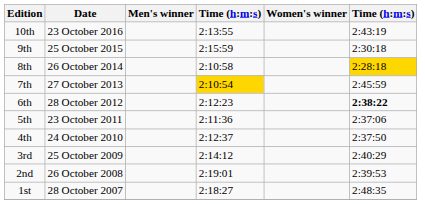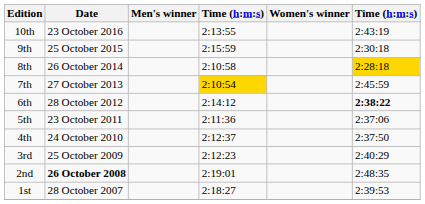 <table class="wikitable sortable">
 <tr>
 <th class="unsortable">Edition</th>
 <th class="unsortable">Date</th>
 <th>Men's winner</th>
 <th>Time (<a href='#'>h</a>:<a href='#'>m</a>:<a href='#'>s</a>)</th>
 <th>Women's winner</th>
 <th>Time  (<a href='#'>h</a>:<a href='#'>m</a>:<a href='#'>s</a>)</th>
 </tr>
 <tr>
 <td align="center">10th</td>
 <td>23 October 2016</td>
 <td></td>
 <td>2:13:55</td>
 <td></td>
 <td>2:43:19</td>
 </tr>
 <tr>
 <td align="center">9th</td>
 <td>25 October 2015</td>
 <td></td>
 <td>2:15:59</td>
 <td></td>
 <td>2:30:18</td>
 </tr>
 <tr>
 <td align="center">8th</td>
 <td>26 October 2014</td>
 <td></td>
 <td>2:10:58</td>
 <td></td>
 <td bgcolor=gold>2:28:18</td>
 </tr>
 <tr>
 <td align="center">7th</td>
 <td>27 October 2013</td>
 <td></td>
 <td bgcolor=gold>2:10:54</td>
 <td></td>
 <td>2:45:59</td>
 </tr>
 <tr>
 <td align="center">6th</td>
 <td>28 October 2012</td>
 <td></td>
-<td>2:12:23</td>
+<td>2:14:12</td>
 <td></td>
 <td><strong>2:38:22</strong></td>
 </tr>
 <tr>
 <td align="center">5th</td>
 <td>23 October 2011</td>
 <td></td>
 <td>2:11:36</td>
 <td></td>
 <td>2:37:06</td>
 </tr>
 <tr>
 <td align="center">4th</td>
 <td>24 October 2010</td>
 <td></td>
 <td>2:12:37</td>
 <td></td>
 <td>2:37:50</td>
 </tr>
 <tr>
 <td align="center">3rd</td>
 <td>25 October 2009</td>
 <td></td>
-<td>2:14:12</td>
+<td>2:12:23</td>
 <td></td>
 <td>2:40:29</td>
 </tr>
 <tr>
 <td align="center">2nd</td>
-<td>26 October 2008</td>
+<td><strong>26 October 2008</strong></td>
 <td></td>
 <td>2:19:01</td>
 <td></td>
-<td>2:39:53</td>
+<td>2:48:35</td>
 </tr>
 <tr>
 <td align="center">1st</td>
 <td>28 October 2007</td>
 <td></td>
 <td>2:18:27</td>
 <td></td>
-<td>2:48:35</td>
+<td>2:39:53</td>
 </tr>
 <tr>
 </tr>
 </table>
